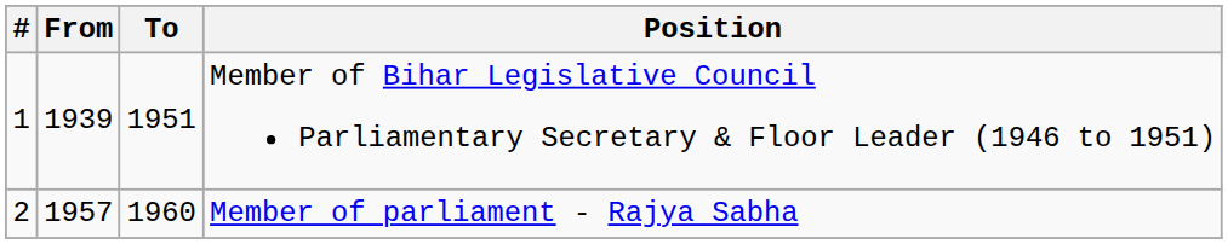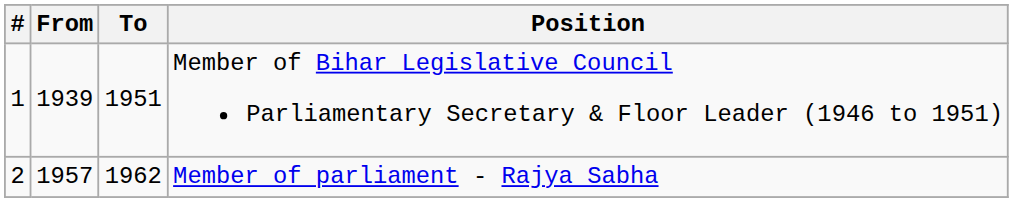 <table class="wikitable">
 <tr>
 <th>#</th>
 <th>From</th>
 <th>To</th>
 <th>Position</th>
 </tr>
 <tr>
 <td>1</td>
 <td>1939</td>
 <td>1951</td>
 <td>Member of <a href='#'>Bihar Legislative Council</a><br><ul><li>Parliamentary Secretary & Floor Leader (1946 to 1951)</li></ul></td>
 </tr>
 <tr>
 <td>2</td>
 <td>1957</td>
-<td>1960</td>
+<td>1962</td>
 <td><a href='#'>Member of parliament</a> - <a href='#'>Rajya Sabha</a></td>
 </tr>
 </table>
